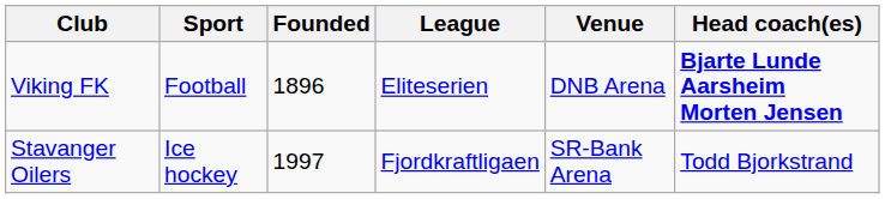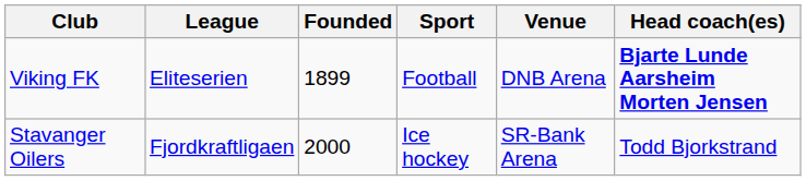 <table class="wikitable">
 <tr>
 <th>Club</th>
+<th>League</th>
+<th>Founded</th>
 <th>Sport</th>
-<th>Founded</th>
-<th>League</th>
 <th>Venue</th>
 <th>Head coach(es)</th>
 </tr>
 <tr>
 <td><a href='#'>Viking FK</a></td>
+<td><a href='#'>Eliteserien</a></td>
+<td>1899</td>
 <td><a href='#'>Football</a></td>
-<td>1896</td>
-<td><a href='#'>Eliteserien</a></td>
 <td><a href='#'>DNB Arena</a></td>
 <td><strong><a href='#'>Bjarte Lunde Aarsheim</a><br><a href='#'>Morten Jensen</a></strong></td>
 </tr>
 <tr>
 <td><a href='#'>Stavanger Oilers</a></td>
+<td><a href='#'>Fjordkraftligaen</a></td>
+<td>2000</td>
 <td><a href='#'>Ice hockey</a></td>
-<td>1997</td>
-<td><a href='#'>Fjordkraftligaen</a></td>
 <td><a href='#'>SR-Bank Arena</a></td>
 <td><a href='#'>Todd Bjorkstrand</a></td>
 </tr>
 </table>
